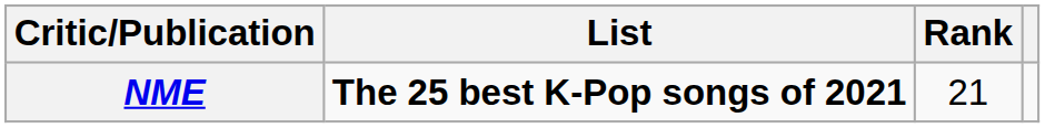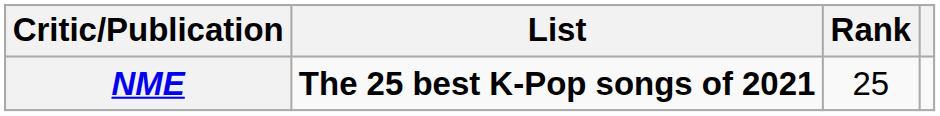 <table class="wikitable sortable plainrowheaders">
 <tr>
 <th scope="col">Critic/Publication</th>
 <th scope="col">List</th>
 <th scope="col">Rank</th>
 <th scope="col" class="unsortable"></th>
 </tr>
 <tr>
 <th scope="row"><em><a href='#'>NME</a></em></th>
 <td><strong>The 25 best K-Pop songs of 2021</strong></td>
-<td align="center">21</td>
+<td align="center">25</td>
 <td align="center"></td>
 </tr>
 </table>
